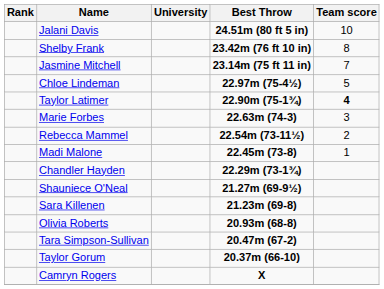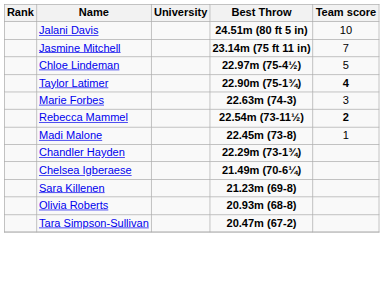 <table class="wikitable sortable" style="text-align:center">
 <tr>
 <th>Rank</th>
 <th>Name</th>
 <th>University</th>
 <th>Best Throw</th>
 <th>Team score</th>
 </tr>
 <tr>
 <td></td>
 <td align=left> <a href='#'>Jalani Davis</a></td>
 <td></td>
 <td><strong>24.51m (80 ft 5 in)</strong></td>
 <td>10</td>
-</tr>
-<tr>
-<td></td>
-<td align=left> <a href='#'>Shelby Frank</a></td>
-<td></td>
-<td><strong>23.42m (76 ft 10 in)</strong></td>
-<td>8</td>
 </tr>
 <tr>
 <td></td>
 <td align=left> <a href='#'>Jasmine Mitchell</a></td>
 <td></td>
 <td><strong>23.14m (75 ft 11 in)</strong></td>
 <td>7</td>
 </tr>
 <tr>
 <td></td>
 <td align=left> <a href='#'>Chloe Lindeman</a></td>
 <td></td>
 <td><strong>22.97m (75-4½)</strong></td>
 <td>5</td>
 </tr>
 <tr>
 <td></td>
 <td align=left> <a href='#'>Taylor Latimer</a></td>
 <td></td>
 <td><strong>22.90m (75-1¾)</strong></td>
 <td><strong>4</strong></td>
 </tr>
 <tr>
 <td></td>
 <td align=left> <a href='#'>Marie Forbes</a></td>
 <td></td>
 <td><strong>22.63m (74-3)</strong></td>
 <td>3</td>
 </tr>
 <tr>
 <td></td>
 <td align=left> <a href='#'>Rebecca Mammel</a></td>
 <td></td>
 <td><strong>22.54m (73-11½)</strong></td>
-<td>2</td>
+<td><strong>2</strong></td>
 </tr>
 <tr>
 <td></td>
 <td align=left> <a href='#'>Madi Malone</a></td>
 <td></td>
 <td><strong>22.45m (73-8)</strong></td>
 <td>1</td>
 </tr>
 <tr>
 <td></td>
 <td align=left> <a href='#'>Chandler Hayden</a></td>
 <td></td>
 <td><strong>22.29m (73-1¾)</strong></td>
 <td></td>
 </tr>
 <tr>
 <td></td>
-<td align=left> <a href='#'>Shauniece O'Neal</a></td>
+<td align=left> <a href='#'>Chelsea Igberaese</a></td>
 <td></td>
-<td><strong>21.27m (69-9½)</strong></td>
+<td><strong>21.49m (70-6¼)</strong></td>
 <td></td>
 </tr>
 <tr>
 <td></td>
 <td align=left> <a href='#'>Sara Killenen</a></td>
 <td></td>
 <td><strong>21.23m (69-8)</strong></td>
 <td></td>
 </tr>
 <tr>
 <td></td>
 <td align=left> <a href='#'>Olivia Roberts</a></td>
 <td></td>
 <td><strong>20.93m (68-8)</strong></td>
 <td></td>
 </tr>
 <tr>
 <td></td>
 <td align=left> <a href='#'>Tara Simpson-Sullivan</a></td>
 <td></td>
 <td><strong>20.47m (67-2)</strong></td>
 <td></td>
 </tr>
 <tr>
-<td></td>
-<td align=left> <a href='#'>Taylor Gorum</a></td>
-<td></td>
-<td><strong>20.37m (66-10)</strong></td>
-<td></td>
-</tr>
-<tr>
-<td></td>
-<td align=left> <a href='#'>Camryn Rogers</a></td>
-<td></td>
-<td><strong>X</strong></td>
-<td></td>
-</tr>
-<tr>
 </tr>
 </table>
